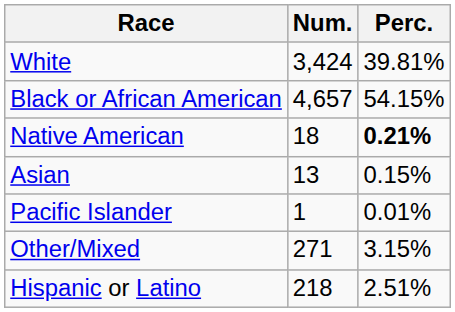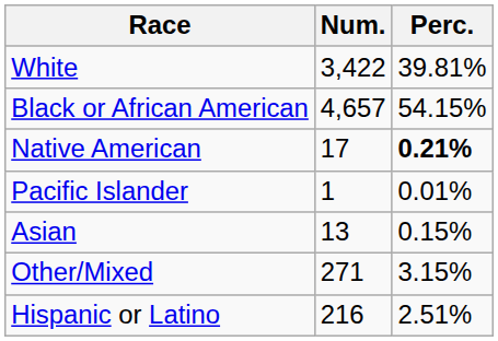 <table class="wikitable">
 <tr>
 <th>Race</th>
 <th>Num.</th>
 <th>Perc.</th>
 </tr>
 <tr>
 <td><a href='#'>White</a></td>
-<td>3,424</td>
+<td>3,422</td>
 <td>39.81%</td>
 </tr>
 <tr>
 <td><a href='#'>Black or African American</a></td>
 <td>4,657</td>
 <td>54.15%</td>
 </tr>
 <tr>
 <td><a href='#'>Native American</a></td>
-<td>18</td>
+<td>17</td>
 <td><strong>0.21%</strong></td>
+</tr>
+<tr>
+<td><a href='#'>Pacific Islander</a></td>
+<td>1</td>
+<td>0.01%</td>
 </tr>
 <tr>
 <td><a href='#'>Asian</a></td>
 <td>13</td>
 <td>0.15%</td>
-</tr>
-<tr>
-<td><a href='#'>Pacific Islander</a></td>
-<td>1</td>
-<td>0.01%</td>
 </tr>
 <tr>
 <td><a href='#'>Other/Mixed</a></td>
 <td>271</td>
 <td>3.15%</td>
 </tr>
 <tr>
 <td><a href='#'>Hispanic</a> or <a href='#'>Latino</a></td>
-<td>218</td>
+<td>216</td>
 <td>2.51%</td>
 </tr>
 </table>
